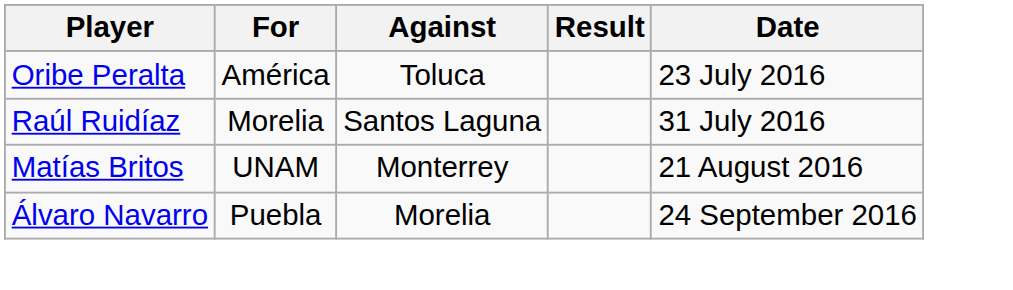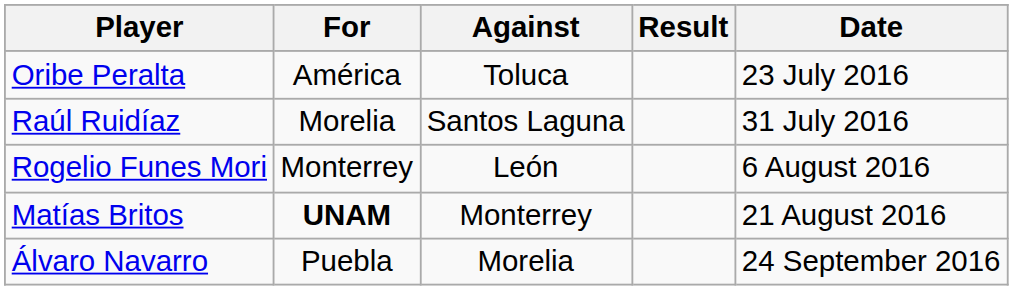 <table class="wikitable sortable">
 <tr>
 <th>Player</th>
 <th>For</th>
 <th>Against</th>
 <th align=center>Result</th>
 <th>Date</th>
 </tr>
 <tr>
 <td> <a href='#'>Oribe Peralta</a></td>
 <td align="center">América</td>
 <td align="center">Toluca</td>
 <td align="center"></td>
 <td>23 July 2016</td>
 </tr>
 <tr>
 <td> <a href='#'>Raúl Ruidíaz</a></td>
 <td align="center">Morelia</td>
 <td align="center">Santos Laguna</td>
 <td align="center"></td>
 <td>31 July 2016</td>
 </tr>
 <tr>
+<td> <a href='#'>Rogelio Funes Mori</a></td>
+<td align="center">Monterrey</td>
+<td align="center">León</td>
+<td align="center"></td>
+<td>6 August 2016</td>
+</tr>
+<tr>
 <td> <a href='#'>Matías Britos</a></td>
-<td align="center">UNAM</td>
+<td align="center"><strong>UNAM</strong></td>
 <td align="center">Monterrey</td>
 <td align="center"></td>
 <td>21 August 2016</td>
 </tr>
 <tr>
 <td> <a href='#'>Álvaro Navarro</a></td>
 <td align="center">Puebla</td>
 <td align="center">Morelia</td>
 <td align="center"></td>
 <td>24 September 2016</td>
 </tr>
 </table>
